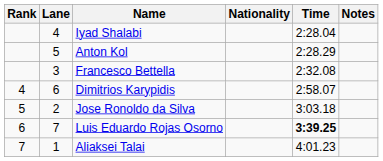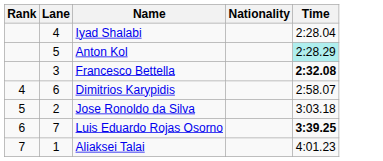 <table class="wikitable sortable" style="text-align:center">
 <tr>
 <th>Rank</th>
 <th>Lane</th>
 <th>Name</th>
 <th>Nationality</th>
 <th>Time</th>
-<th>Notes</th>
 </tr>
 <tr>
 <td></td>
 <td>4</td>
 <td align=left><a href='#'>Iyad Shalabi</a></td>
 <td align=left></td>
 <td>2:28.04</td>
-<td></td>
 </tr>
 <tr>
 <td></td>
 <td>5</td>
 <td align=left><a href='#'>Anton Kol</a></td>
 <td align=left></td>
-<td>2:28.29</td>
-<td></td>
+<td style="background: paleturquoise;">2:28.29</td>
 </tr>
 <tr>
 <td></td>
 <td>3</td>
 <td align=left><a href='#'>Francesco Bettella</a></td>
 <td align=left></td>
-<td>2:32.08</td>
-<td></td>
+<td><strong>2:32.08</strong></td>
 </tr>
 <tr>
 <td>4</td>
 <td>6</td>
 <td align=left><a href='#'>Dimitrios Karypidis</a></td>
 <td align=left></td>
 <td>2:58.07</td>
-<td></td>
 </tr>
 <tr>
 <td>5</td>
 <td>2</td>
 <td align=left><a href='#'>Jose Ronoldo da Silva</a></td>
 <td align=left></td>
 <td>3:03.18</td>
-<td></td>
 </tr>
 <tr>
 <td>6</td>
 <td>7</td>
 <td align=left><a href='#'>Luis Eduardo Rojas Osorno</a></td>
 <td align=left></td>
 <td><strong>3:39.25</strong></td>
-<td></td>
 </tr>
 <tr>
 <td>7</td>
 <td>1</td>
 <td align=left><a href='#'>Aliaksei Talai</a></td>
 <td align=left></td>
 <td>4:01.23</td>
-<td></td>
 </tr>
 </table>
